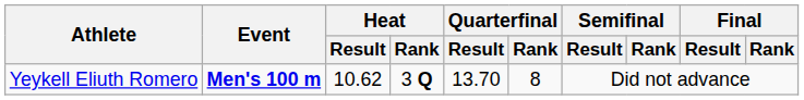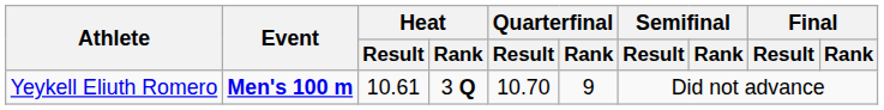 <table class="wikitable" style="font-size:90%">
 <tr>
 <th rowspan="2">Athlete</th>
 <th rowspan="2">Event</th>
 <th colspan="2">Heat</th>
 <th colspan="2">Quarterfinal</th>
 <th colspan="2">Semifinal</th>
 <th colspan="2">Final</th>
 </tr>
 <tr style="font-size:95%">
 <th>Result</th>
 <th>Rank</th>
 <th>Result</th>
 <th>Rank</th>
 <th>Result</th>
 <th>Rank</th>
 <th>Result</th>
 <th>Rank</th>
 </tr>
 <tr align=center>
 <td align=left><a href='#'>Yeykell Eliuth Romero</a></td>
 <td align=left><strong><a href='#'>Men's 100 m</a></strong></td>
-<td>10.62</td>
+<td>10.61</td>
 <td>3 <strong>Q</strong></td>
-<td>13.70</td>
-<td>8</td>
+<td>10.70</td>
+<td>9</td>
 <td colspan="4">Did not advance</td>
 </tr>
 </table>
